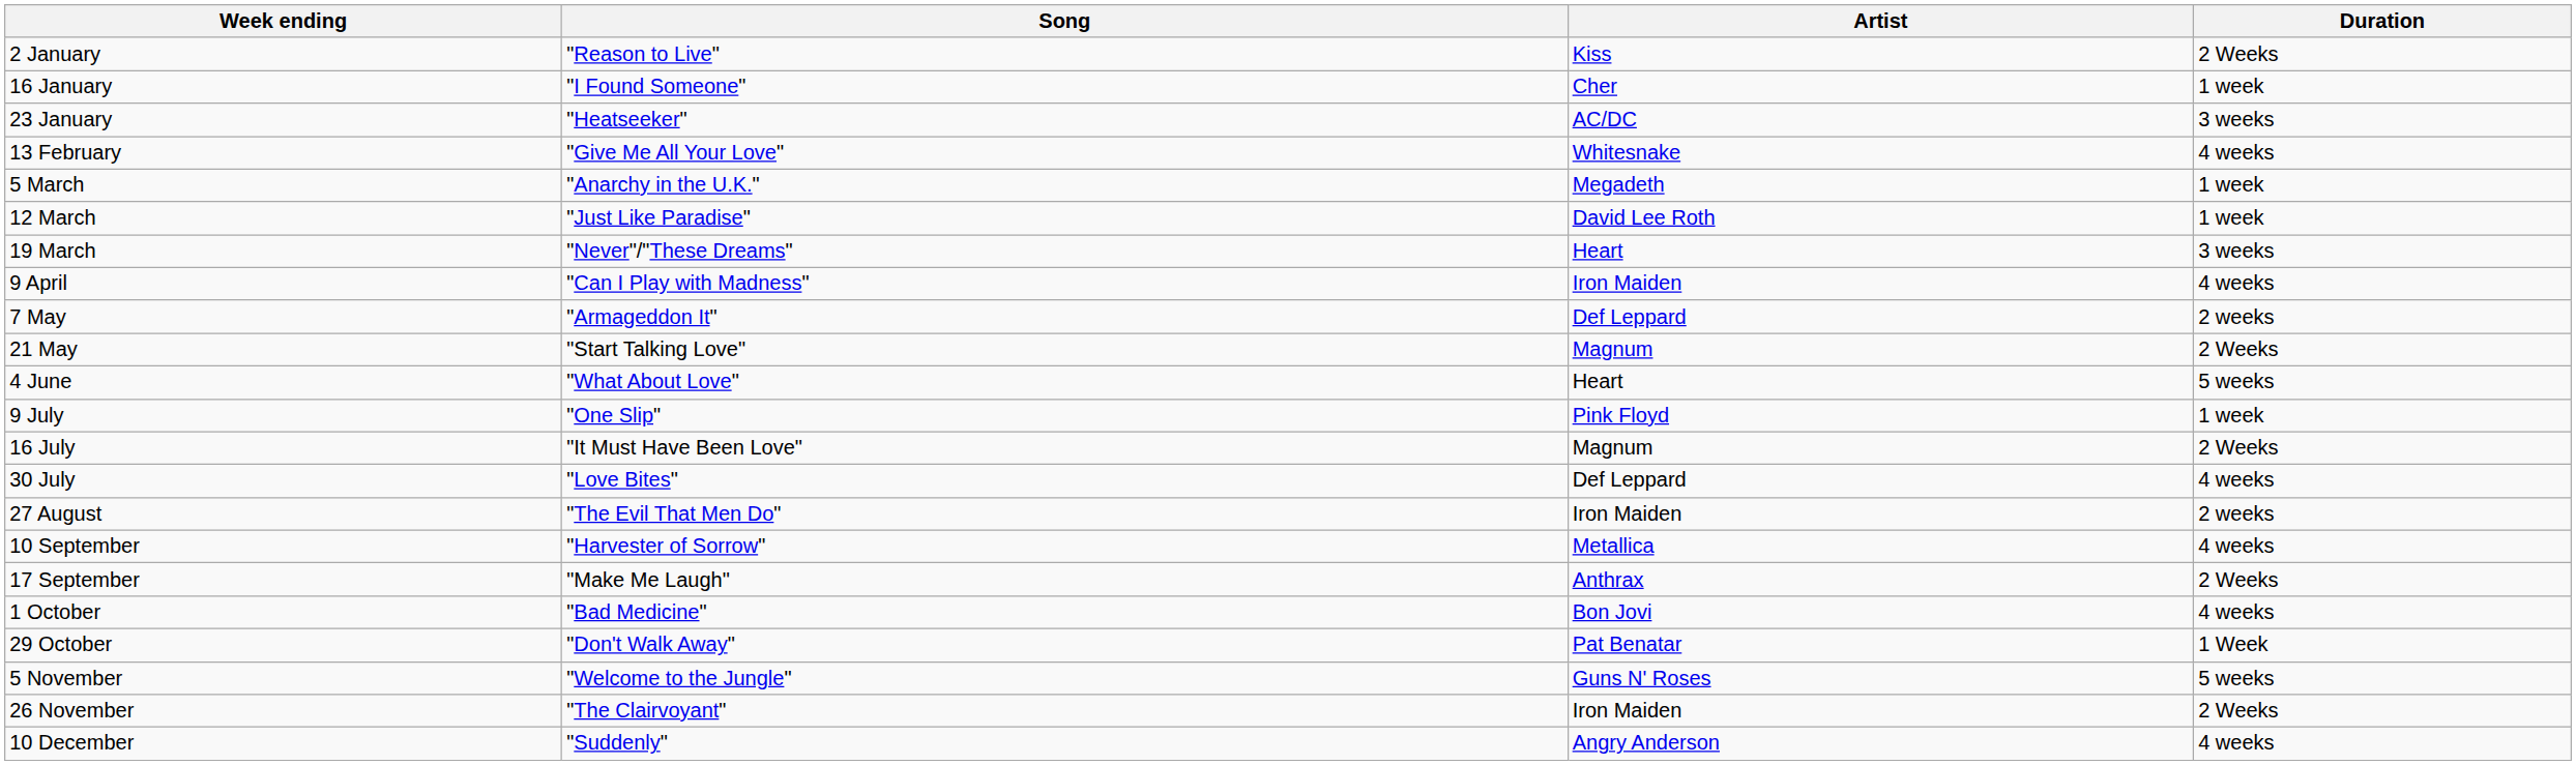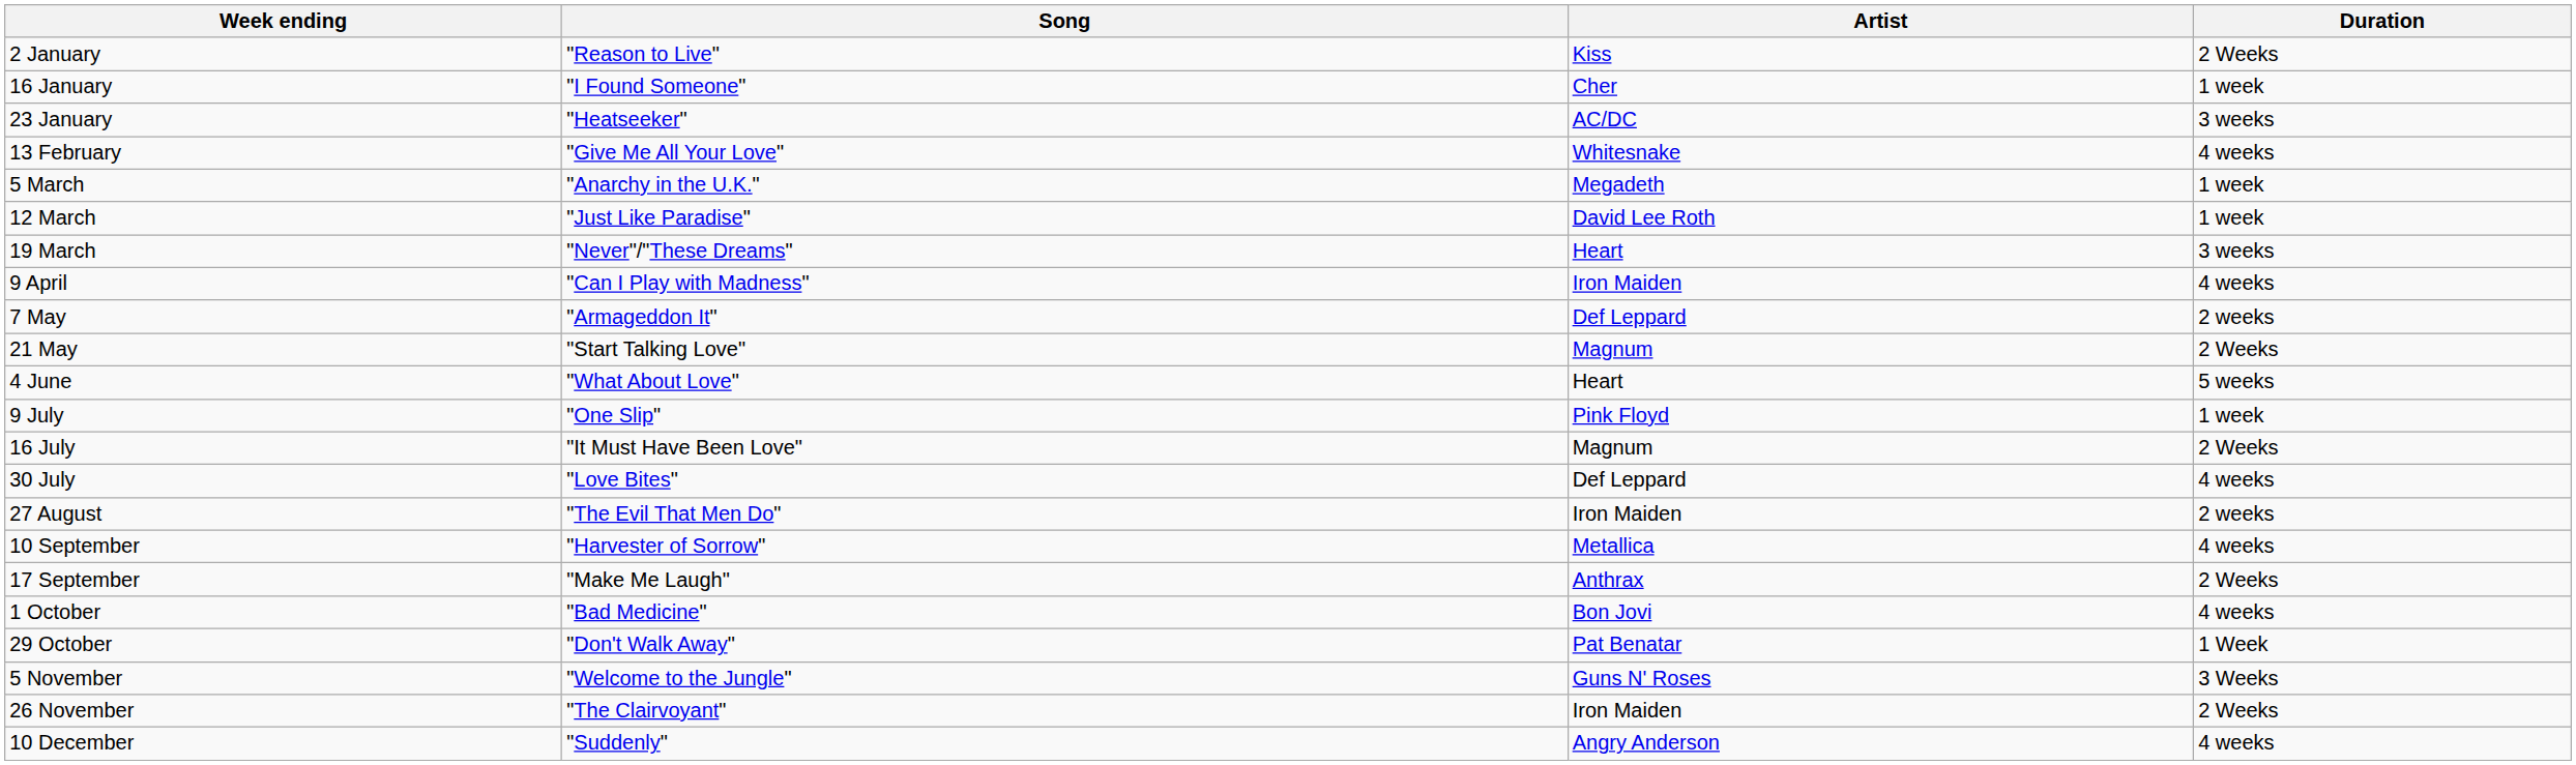 <table width="100%" class=wikitable>
 <tr>
 <th>Week ending</th>
 <th>Song</th>
 <th>Artist</th>
 <th>Duration</th>
 </tr>
 <tr>
 <td>2 January</td>
 <td>"<a href='#'>Reason to Live</a>"</td>
 <td><a href='#'>Kiss</a></td>
 <td>2 Weeks</td>
 </tr>
 <tr>
 <td>16 January</td>
 <td>"<a href='#'>I Found Someone</a>"</td>
 <td><a href='#'>Cher</a></td>
 <td>1 week</td>
 </tr>
 <tr>
 <td>23 January</td>
 <td>"<a href='#'>Heatseeker</a>"</td>
 <td><a href='#'>AC/DC</a></td>
 <td>3 weeks</td>
 </tr>
 <tr>
 <td>13 February</td>
 <td>"<a href='#'>Give Me All Your Love</a>"</td>
 <td><a href='#'>Whitesnake</a></td>
 <td>4 weeks</td>
 </tr>
 <tr>
 <td>5 March</td>
 <td>"<a href='#'>Anarchy in the U.K.</a>"</td>
 <td><a href='#'>Megadeth</a></td>
 <td>1 week</td>
 </tr>
 <tr>
 <td>12 March</td>
 <td>"<a href='#'>Just Like Paradise</a>"</td>
 <td><a href='#'>David Lee Roth</a></td>
 <td>1 week</td>
 </tr>
 <tr>
 <td>19 March</td>
 <td>"<a href='#'>Never</a>"/"<a href='#'>These Dreams</a>"</td>
 <td><a href='#'>Heart</a></td>
 <td>3 weeks</td>
 </tr>
 <tr>
 <td>9 April</td>
 <td>"<a href='#'>Can I Play with Madness</a>"</td>
 <td><a href='#'>Iron Maiden</a></td>
 <td>4 weeks</td>
 </tr>
 <tr>
 <td>7 May</td>
 <td>"<a href='#'>Armageddon It</a>"</td>
 <td><a href='#'>Def Leppard</a></td>
 <td>2 weeks</td>
 </tr>
 <tr>
 <td>21 May</td>
 <td>"Start Talking Love"</td>
 <td><a href='#'>Magnum</a></td>
 <td>2 Weeks</td>
 </tr>
 <tr>
 <td>4 June</td>
 <td>"<a href='#'>What About Love</a>"</td>
 <td>Heart</td>
 <td>5 weeks</td>
 </tr>
 <tr>
 <td>9 July</td>
 <td>"<a href='#'>One Slip</a>"</td>
 <td><a href='#'>Pink Floyd</a></td>
 <td>1 week</td>
 </tr>
 <tr>
 <td>16 July</td>
 <td>"It Must Have Been Love"</td>
 <td>Magnum</td>
 <td>2 Weeks</td>
 </tr>
 <tr>
 <td>30 July</td>
 <td>"<a href='#'>Love Bites</a>"</td>
 <td>Def Leppard</td>
 <td>4 weeks</td>
 </tr>
 <tr>
 <td>27 August</td>
 <td>"<a href='#'>The Evil That Men Do</a>"</td>
 <td>Iron Maiden</td>
 <td>2 weeks</td>
 </tr>
 <tr>
 <td>10 September</td>
 <td>"<a href='#'>Harvester of Sorrow</a>"</td>
 <td><a href='#'>Metallica</a></td>
 <td>4 weeks</td>
 </tr>
 <tr>
 <td>17 September</td>
 <td>"Make Me Laugh"</td>
 <td><a href='#'>Anthrax</a></td>
 <td>2 Weeks</td>
 </tr>
 <tr>
 <td>1 October</td>
 <td>"<a href='#'>Bad Medicine</a>"</td>
 <td><a href='#'>Bon Jovi</a></td>
 <td>4 weeks</td>
 </tr>
 <tr>
 <td>29 October</td>
 <td>"<a href='#'>Don't Walk Away</a>"</td>
 <td><a href='#'>Pat Benatar</a></td>
 <td>1 Week</td>
 </tr>
 <tr>
 <td>5 November</td>
 <td>"<a href='#'>Welcome to the Jungle</a>"</td>
 <td><a href='#'>Guns N' Roses</a></td>
-<td>5 weeks</td>
+<td>3 Weeks</td>
 </tr>
 <tr>
 <td>26 November</td>
 <td>"<a href='#'>The Clairvoyant</a>"</td>
 <td>Iron Maiden</td>
 <td>2 Weeks</td>
 </tr>
 <tr>
 <td>10 December</td>
 <td>"<a href='#'>Suddenly</a>"</td>
 <td><a href='#'>Angry Anderson</a></td>
 <td>4 weeks</td>
 </tr>
 </table>
